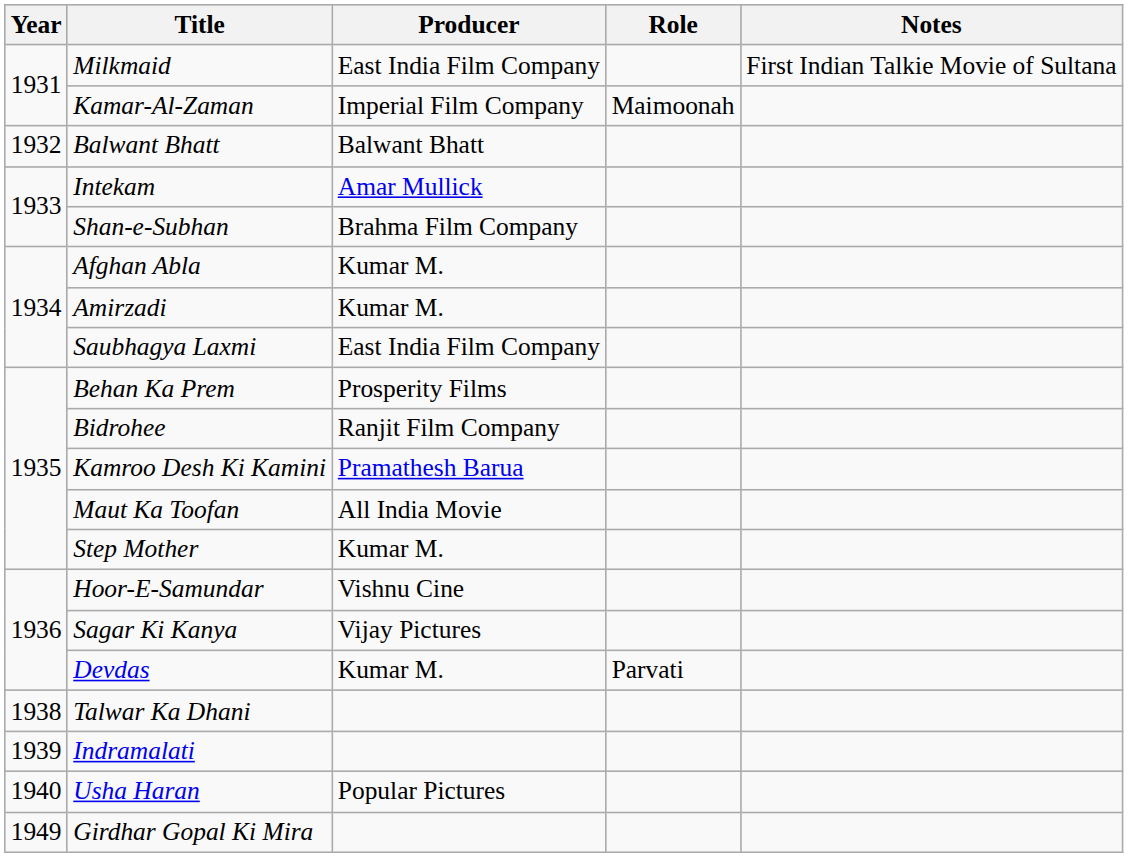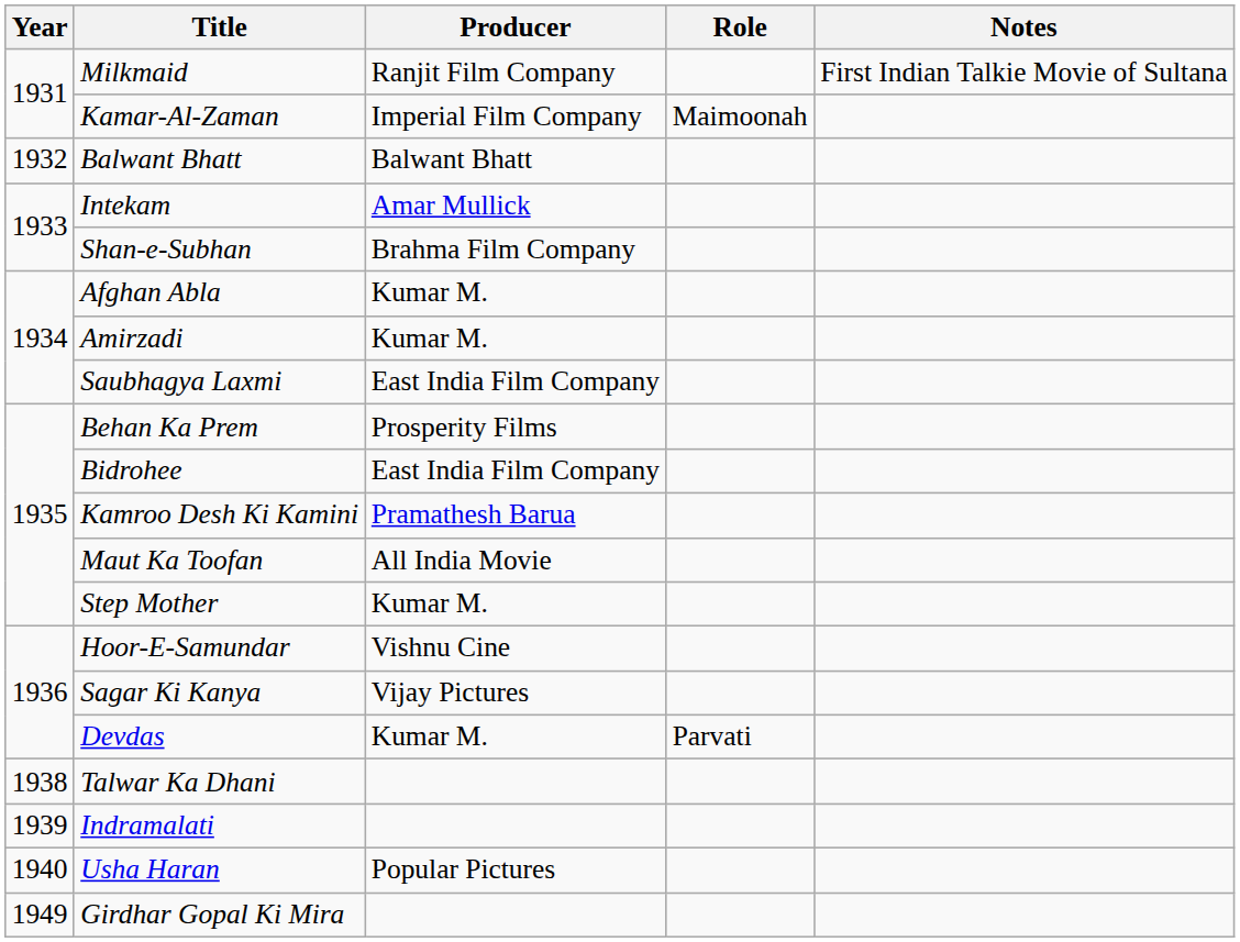 <table class="wikitable">
 <tr>
 <th>Year</th>
 <th>Title</th>
 <th>Producer</th>
 <th>Role</th>
 <th>Notes</th>
 </tr>
 <tr>
 <td rowspan="2">1931</td>
 <td><em>Milkmaid</em></td>
-<td>East India Film Company</td>
+<td>Ranjit Film Company</td>
 <td></td>
 <td>First Indian Talkie Movie of Sultana</td>
 </tr>
 <tr>
 <td><em>Kamar-Al-Zaman</em></td>
 <td>Imperial Film Company</td>
 <td>Maimoonah</td>
 <td></td>
 </tr>
 <tr>
 <td>1932</td>
 <td><em>Balwant Bhatt</em></td>
 <td>Balwant Bhatt</td>
 <td></td>
 <td></td>
 </tr>
 <tr>
 <td rowspan="2">1933</td>
 <td><em>Intekam</em></td>
 <td><a href='#'>Amar Mullick</a></td>
 <td></td>
 <td></td>
 </tr>
 <tr>
 <td><em>Shan-e-Subhan</em></td>
 <td>Brahma Film Company</td>
 <td></td>
 <td></td>
 </tr>
 <tr>
 <td rowspan="3">1934</td>
 <td><em>Afghan Abla</em></td>
 <td>Kumar M.</td>
 <td></td>
 <td></td>
 </tr>
 <tr>
 <td><em>Amirzadi</em></td>
 <td>Kumar M.</td>
 <td></td>
 <td></td>
 </tr>
 <tr>
 <td><em>Saubhagya Laxmi</em></td>
 <td>East India Film Company</td>
 <td></td>
 <td></td>
 </tr>
 <tr>
 <td rowspan="5">1935</td>
 <td><em>Behan Ka Prem</em></td>
 <td>Prosperity Films</td>
 <td></td>
 <td></td>
 </tr>
 <tr>
 <td><em>Bidrohee</em></td>
-<td>Ranjit Film Company</td>
+<td>East India Film Company</td>
 <td></td>
 <td></td>
 </tr>
 <tr>
 <td><em>Kamroo Desh Ki Kamini</em></td>
 <td><a href='#'>Pramathesh Barua</a></td>
 <td></td>
 <td></td>
 </tr>
 <tr>
 <td><em>Maut Ka Toofan</em></td>
 <td>All India Movie</td>
 <td></td>
 <td></td>
 </tr>
 <tr>
 <td><em>Step Mother</em></td>
 <td>Kumar M.</td>
 <td></td>
 <td></td>
 </tr>
 <tr>
 <td rowspan="3">1936</td>
 <td><em>Hoor-E-Samundar</em></td>
 <td>Vishnu Cine</td>
 <td></td>
 <td></td>
 </tr>
 <tr>
 <td><em>Sagar Ki Kanya</em></td>
 <td>Vijay Pictures</td>
 <td></td>
 <td></td>
 </tr>
 <tr>
 <td><em><a href='#'>Devdas</a></em></td>
 <td>Kumar M.</td>
 <td>Parvati</td>
 <td></td>
 </tr>
 <tr>
 <td>1938</td>
 <td><em>Talwar Ka Dhani </em></td>
 <td></td>
 <td></td>
 <td></td>
 </tr>
 <tr>
 <td>1939</td>
 <td><em><a href='#'>Indramalati</a></em></td>
 <td></td>
 <td></td>
 <td></td>
 </tr>
 <tr>
 <td>1940</td>
 <td><em><a href='#'>Usha Haran</a></em></td>
 <td>Popular Pictures</td>
 <td></td>
 <td></td>
 </tr>
 <tr>
 <td>1949</td>
 <td><em>Girdhar Gopal Ki Mira</em></td>
 <td></td>
 <td></td>
 <td></td>
 </tr>
 </table>
